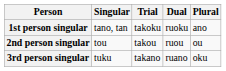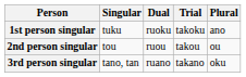 <table class="wikitable">
 <tr>
 <th>Person</th>
 <th>Singular</th>
+<th>Dual</th>
 <th>Trial</th>
-<th>Dual</th>
 <th>Plural</th>
 </tr>
 <tr>
 <th>1st person singular</th>
-<td>tano, tan</td>
+<td>tuku</td>
+<td>ruoku</td>
 <td>takoku</td>
-<td>ruoku</td>
 <td>ano</td>
 </tr>
 <tr>
 <th>2nd person singular</th>
 <td>tou</td>
+<td>ruou</td>
 <td>takou</td>
-<td>ruou</td>
 <td>ou</td>
 </tr>
 <tr>
 <th>3rd person singular</th>
-<td>tuku</td>
+<td>tano, tan</td>
+<td>ruano</td>
 <td>takano</td>
-<td>ruano</td>
 <td>oku</td>
 </tr>
 </table>
